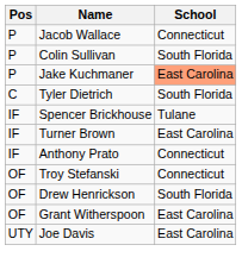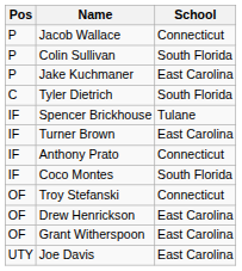 <table class=wikitable>
 <tr>
 <th scope="col">Pos</th>
 <th scope="col">Name</th>
 <th scope="col">School</th>
 </tr>
 <tr>
 <td>P</td>
 <td>Jacob Wallace</td>
 <td>Connecticut</td>
 </tr>
 <tr>
 <td>P</td>
 <td>Colin Sullivan</td>
 <td>South Florida</td>
 </tr>
 <tr>
 <td>P</td>
 <td>Jake Kuchmaner</td>
-<td style="background: lightsalmon;">East Carolina</td>
+<td>East Carolina</td>
 </tr>
 <tr>
 <td>C</td>
 <td>Tyler Dietrich</td>
 <td>South Florida</td>
 </tr>
 <tr>
 <td>IF</td>
 <td>Spencer Brickhouse</td>
 <td>Tulane</td>
 </tr>
 <tr>
 <td>IF</td>
 <td>Turner Brown</td>
 <td>East Carolina</td>
 </tr>
 <tr>
 <td>IF</td>
 <td>Anthony Prato</td>
 <td>Connecticut</td>
 </tr>
 <tr>
+<td>IF</td>
+<td>Coco Montes</td>
+<td>South Florida</td>
+</tr>
+<tr>
 <td>OF</td>
 <td>Troy Stefanski</td>
 <td>Connecticut</td>
 </tr>
 <tr>
 <td>OF</td>
 <td>Drew Henrickson</td>
-<td>South Florida</td>
+<td>East Carolina</td>
 </tr>
 <tr>
 <td>OF</td>
 <td>Grant Witherspoon</td>
 <td>East Carolina</td>
 </tr>
 <tr>
 <td>UTY</td>
 <td>Joe Davis</td>
 <td>East Carolina</td>
 </tr>
 </table>
